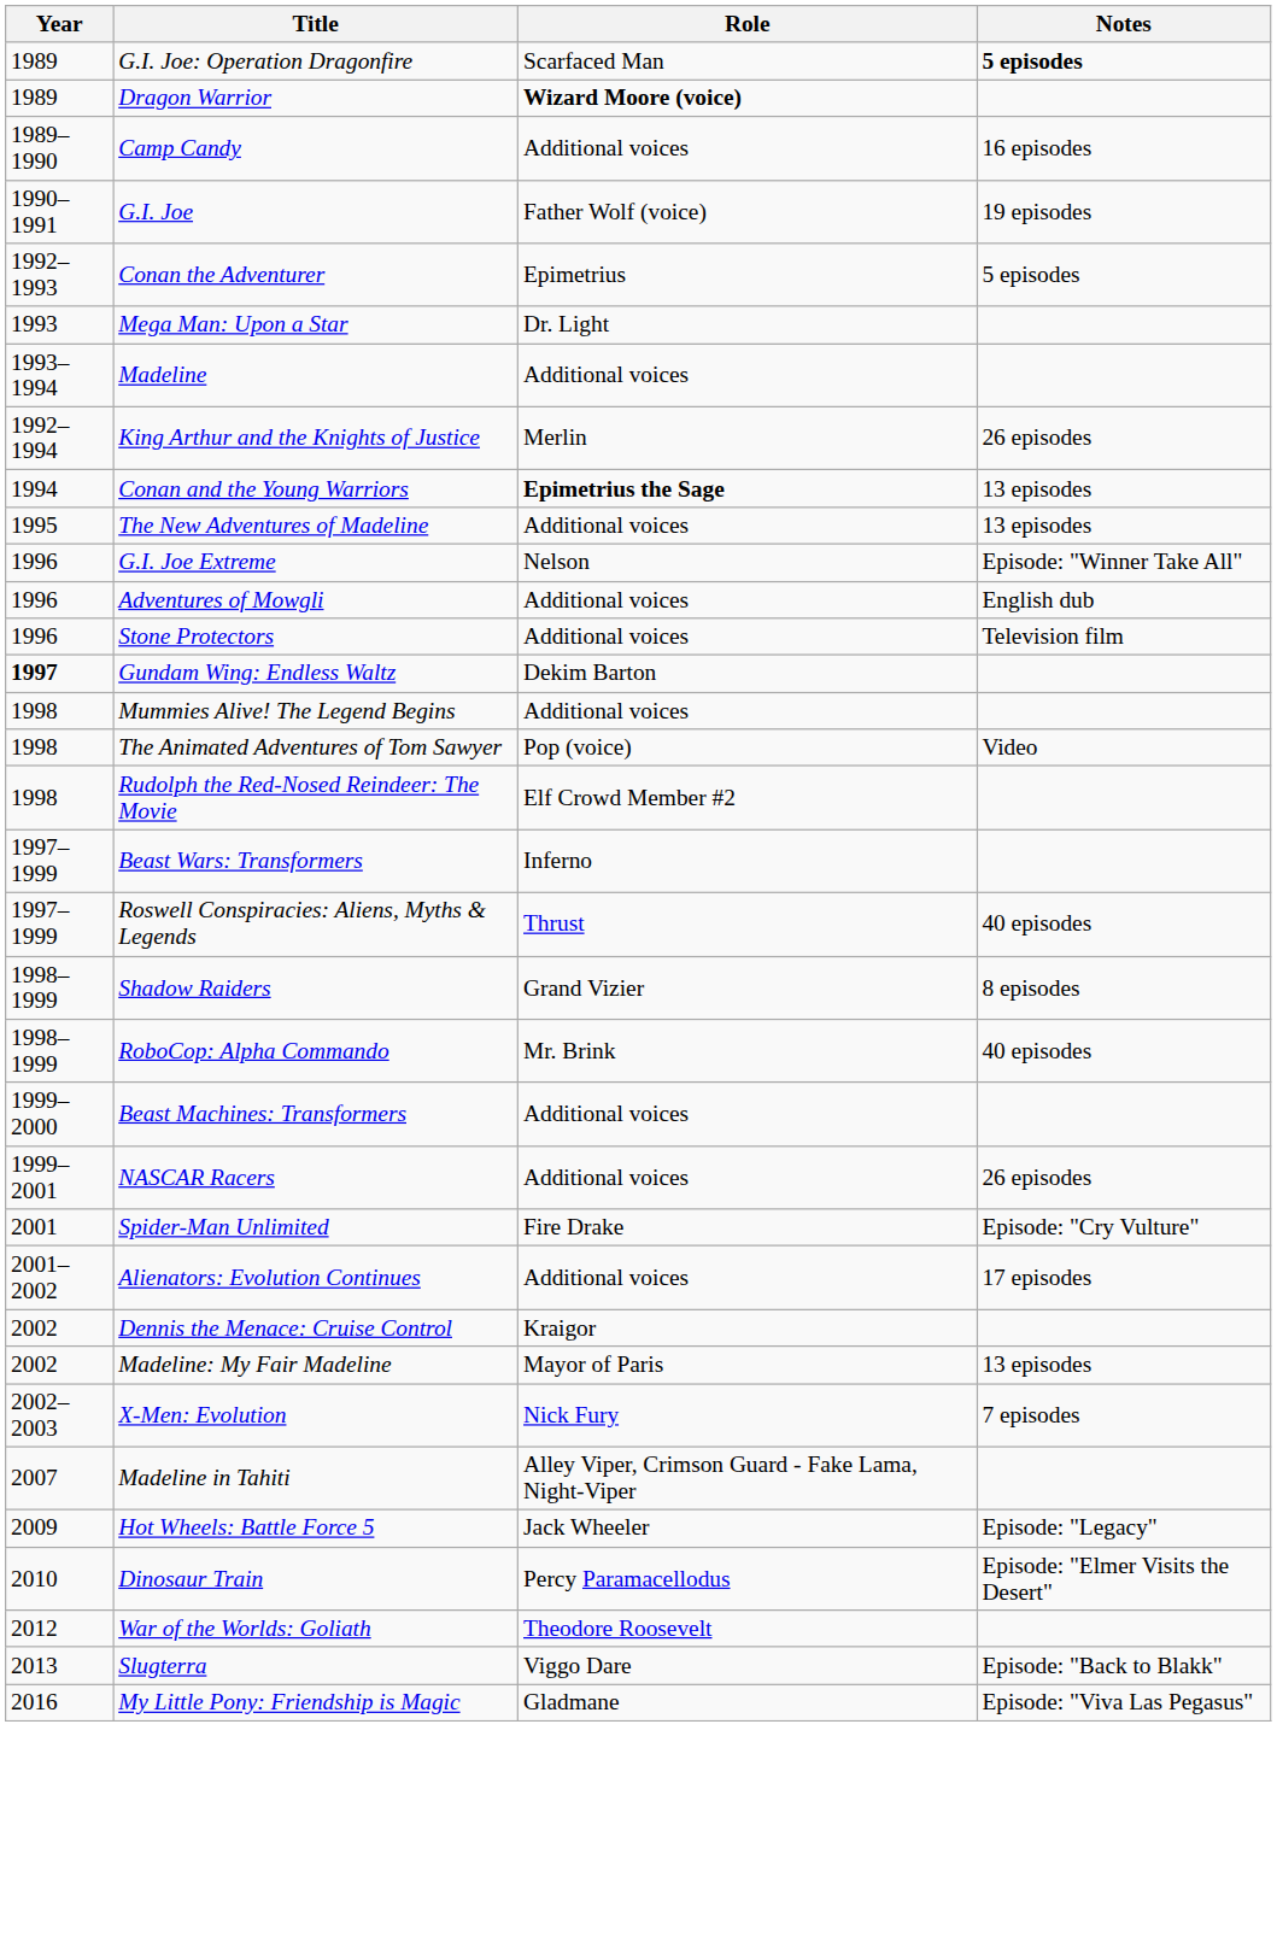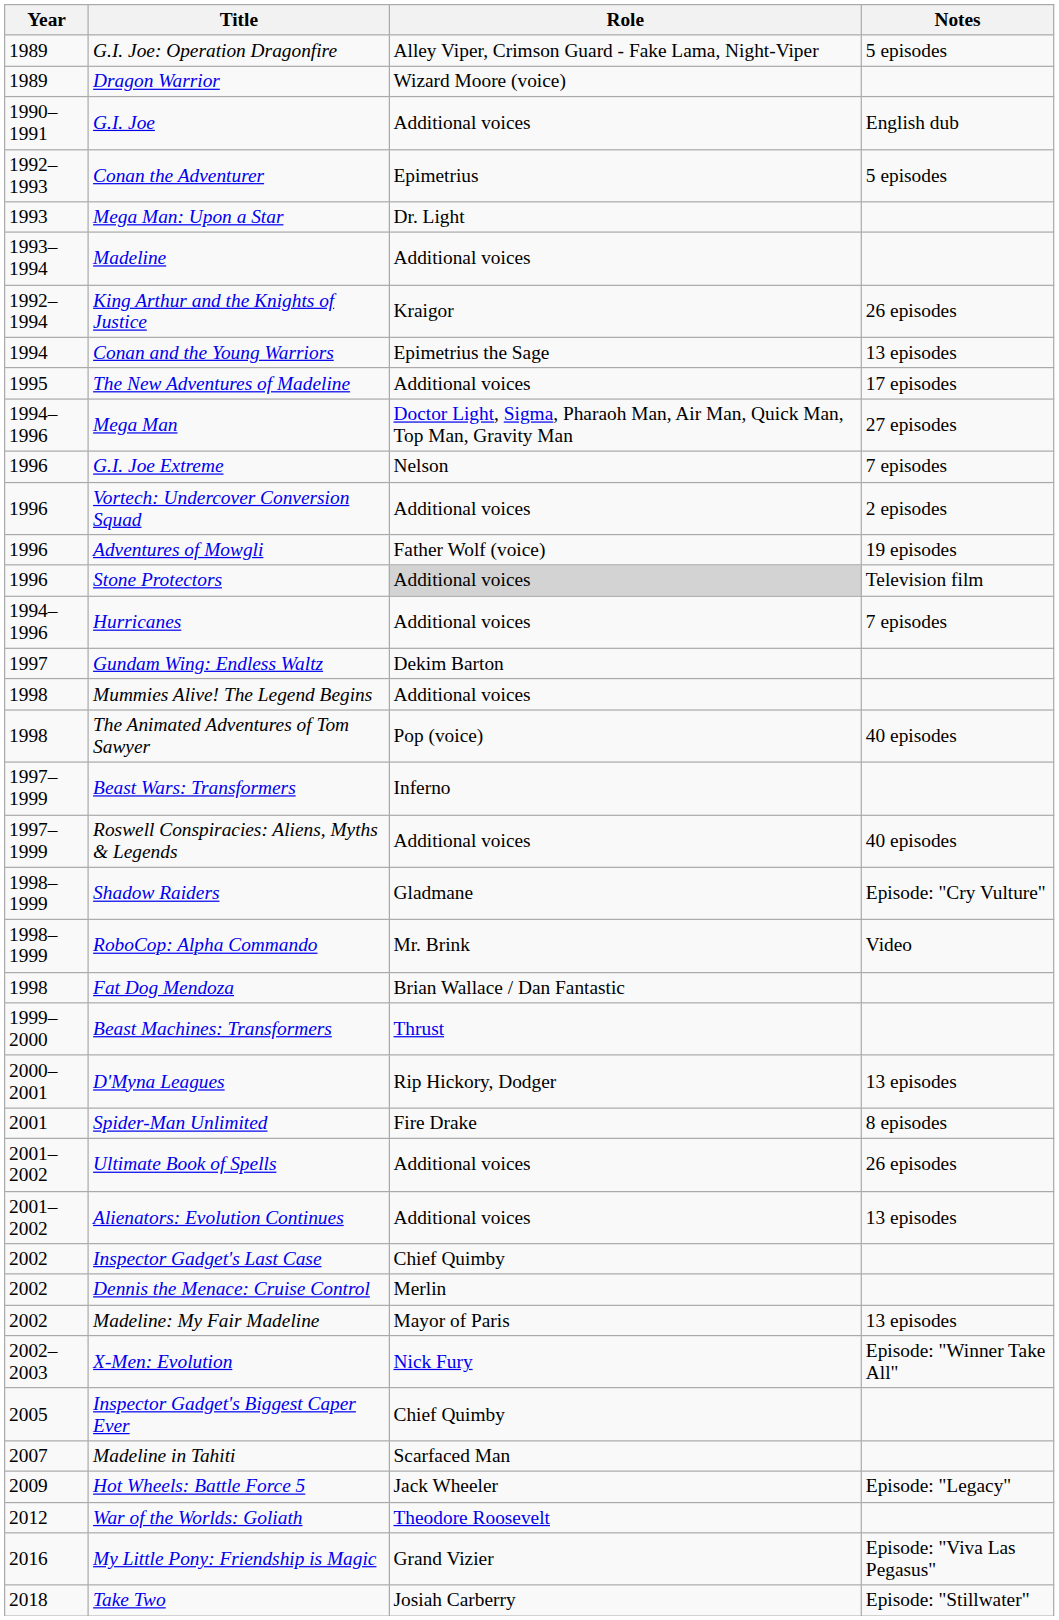 <table class="wikitable sortable plainrowheaders">
 <tr>
 <th scope="col">Year</th>
 <th scope="col">Title</th>
 <th scope="col">Role</th>
 <th scope="col" class="unsortable">Notes</th>
 </tr>
 <tr>
 <td>1989</td>
 <td><em>G.I. Joe: Operation Dragonfire</em></td>
-<td>Scarfaced Man</td>
-<td><strong>5 episodes</strong></td>
+<td>Alley Viper, Crimson Guard - Fake Lama, Night-Viper</td>
+<td>5 episodes</td>
 </tr>
 <tr>
 <td>1989</td>
 <td><em><a href='#'>Dragon Warrior</a></em></td>
-<td><strong>Wizard Moore (voice)</strong></td>
+<td>Wizard Moore (voice)</td>
 <td></td>
-</tr>
-<tr>
-<td>1989–1990</td>
-<td><em><a href='#'>Camp Candy</a></em></td>
-<td>Additional voices</td>
-<td>16 episodes</td>
 </tr>
 <tr>
 <td>1990–1991</td>
 <td><em><a href='#'>G.I. Joe</a></em></td>
-<td>Father Wolf (voice)</td>
-<td>19 episodes</td>
+<td>Additional voices</td>
+<td>English dub</td>
 </tr>
 <tr>
 <td>1992–1993</td>
 <td><em><a href='#'>Conan the Adventurer</a></em></td>
 <td>Epimetrius</td>
 <td>5 episodes</td>
 </tr>
 <tr>
 <td>1993</td>
 <td><em><a href='#'>Mega Man: Upon a Star</a></em></td>
 <td>Dr. Light</td>
 <td></td>
 </tr>
 <tr>
 <td>1993–1994</td>
 <td><em><a href='#'>Madeline</a></em></td>
 <td>Additional voices</td>
 <td></td>
 </tr>
 <tr>
 <td>1992–1994</td>
 <td><em><a href='#'>King Arthur and the Knights of Justice</a></em></td>
-<td>Merlin</td>
+<td>Kraigor</td>
 <td>26 episodes</td>
 </tr>
 <tr>
 <td>1994</td>
 <td><em><a href='#'>Conan and the Young Warriors</a></em></td>
-<td><strong>Epimetrius the Sage</strong></td>
+<td>Epimetrius the Sage</td>
 <td>13 episodes</td>
 </tr>
 <tr>
 <td>1995</td>
 <td data-sort-value="New Adventures of Madeline, The"><em><a href='#'>The New Adventures of Madeline</a></em></td>
 <td>Additional voices</td>
-<td>13 episodes</td>
+<td>17 episodes</td>
+</tr>
+<tr>
+<td>1994–1996</td>
+<td><em><a href='#'>Mega Man</a></em></td>
+<td><a href='#'>Doctor Light</a>, <a href='#'>Sigma</a>, Pharaoh Man, Air Man, Quick Man, Top Man, Gravity Man</td>
+<td>27 episodes</td>
 </tr>
 <tr>
 <td>1996</td>
 <td><em><a href='#'>G.I. Joe Extreme</a></em></td>
 <td>Nelson</td>
-<td>Episode: "Winner Take All"</td>
+<td>7 episodes</td>
+</tr>
+<tr>
+<td>1996</td>
+<td><em><a href='#'>Vortech: Undercover Conversion Squad</a></em></td>
+<td>Additional voices</td>
+<td>2 episodes</td>
 </tr>
 <tr>
 <td>1996</td>
 <td><em><a href='#'>Adventures of Mowgli</a></em></td>
-<td>Additional voices</td>
-<td>English dub</td>
+<td>Father Wolf (voice)</td>
+<td>19 episodes</td>
 </tr>
 <tr>
 <td>1996</td>
 <td><em><a href='#'>Stone Protectors</a></em></td>
-<td>Additional voices</td>
+<td style="background: lightgrey;">Additional voices</td>
 <td>Television film</td>
 </tr>
 <tr>
-<td><strong>1997</strong></td>
+<td>1994–1996</td>
+<td><em><a href='#'>Hurricanes</a></em></td>
+<td>Additional voices</td>
+<td>7 episodes</td>
+</tr>
+<tr>
+<td>1997</td>
 <td><em><a href='#'>Gundam Wing: Endless Waltz</a></em></td>
 <td>Dekim Barton</td>
 <td></td>
 </tr>
 <tr>
 <td>1998</td>
 <td><em>Mummies Alive! The Legend Begins</em></td>
 <td>Additional voices</td>
 <td></td>
 </tr>
 <tr>
 <td>1998</td>
 <td data-sort-value="Animated Adventures of Tom Sawyer, The"><em>The Animated Adventures of Tom Sawyer</em></td>
 <td>Pop (voice)</td>
-<td>Video</td>
-</tr>
-<tr>
-<td>1998</td>
-<td><em><a href='#'>Rudolph the Red-Nosed Reindeer: The Movie</a></em></td>
-<td>Elf Crowd Member #2</td>
-<td></td>
+<td>40 episodes</td>
 </tr>
 <tr>
 <td>1997–1999</td>
 <td><em><a href='#'>Beast Wars: Transformers</a></em></td>
 <td>Inferno</td>
 <td></td>
 </tr>
 <tr>
 <td>1997–1999</td>
 <td><em>Roswell Conspiracies: Aliens, Myths & Legends</em></td>
-<td><a href='#'>Thrust</a></td>
+<td>Additional voices</td>
 <td>40 episodes</td>
 </tr>
 <tr>
 <td>1998–1999</td>
 <td><em><a href='#'>Shadow Raiders</a></em></td>
-<td>Grand Vizier</td>
-<td>8 episodes</td>
+<td>Gladmane</td>
+<td>Episode: "Cry Vulture"</td>
 </tr>
 <tr>
 <td>1998–1999</td>
 <td><em><a href='#'>RoboCop: Alpha Commando</a></em></td>
 <td>Mr. Brink</td>
-<td>40 episodes</td>
+<td>Video</td>
+</tr>
+<tr>
+<td>1998</td>
+<td><em><a href='#'>Fat Dog Mendoza</a></em></td>
+<td>Brian Wallace / Dan Fantastic</td>
+<td></td>
 </tr>
 <tr>
 <td>1999–2000</td>
 <td><em><a href='#'>Beast Machines: Transformers</a></em></td>
-<td>Additional voices</td>
+<td><a href='#'>Thrust</a></td>
 <td></td>
 </tr>
 <tr>
-<td>1999–2001</td>
-<td><em><a href='#'>NASCAR Racers</a></em></td>
-<td>Additional voices</td>
-<td>26 episodes</td>
+<td>2000–2001</td>
+<td><em><a href='#'>D'Myna Leagues</a></em></td>
+<td>Rip Hickory, Dodger</td>
+<td>13 episodes</td>
 </tr>
 <tr>
 <td>2001</td>
 <td><em><a href='#'>Spider-Man Unlimited</a></em></td>
 <td>Fire Drake</td>
-<td>Episode: "Cry Vulture"</td>
+<td>8 episodes</td>
+</tr>
+<tr>
+<td>2001–2002</td>
+<td><em><a href='#'>Ultimate Book of Spells</a></em></td>
+<td>Additional voices</td>
+<td>26 episodes</td>
 </tr>
 <tr>
 <td>2001–2002</td>
 <td><em><a href='#'>Alienators: Evolution Continues</a></em></td>
 <td>Additional voices</td>
-<td>17 episodes</td>
+<td>13 episodes</td>
+</tr>
+<tr>
+<td>2002</td>
+<td><em><a href='#'>Inspector Gadget's Last Case</a></em></td>
+<td>Chief Quimby</td>
+<td></td>
 </tr>
 <tr>
 <td>2002</td>
 <td><em><a href='#'>Dennis the Menace: Cruise Control</a></em></td>
-<td>Kraigor</td>
+<td>Merlin</td>
 <td></td>
 </tr>
 <tr>
 <td>2002</td>
 <td><em>Madeline: My Fair Madeline</em></td>
 <td>Mayor of Paris</td>
 <td>13 episodes</td>
 </tr>
 <tr>
 <td>2002–2003</td>
 <td><em><a href='#'>X-Men: Evolution</a></em></td>
 <td><a href='#'>Nick Fury</a></td>
-<td>7 episodes</td>
+<td>Episode: "Winner Take All"</td>
+</tr>
+<tr>
+<td>2005</td>
+<td><em><a href='#'>Inspector Gadget's Biggest Caper Ever</a></em></td>
+<td>Chief Quimby</td>
+<td></td>
 </tr>
 <tr>
 <td>2007</td>
 <td><em>Madeline in Tahiti</em></td>
-<td>Alley Viper, Crimson Guard - Fake Lama, Night-Viper</td>
+<td>Scarfaced Man</td>
 <td></td>
 </tr>
 <tr>
 <td>2009</td>
 <td><em><a href='#'>Hot Wheels: Battle Force 5</a></em></td>
 <td>Jack Wheeler</td>
 <td>Episode: "Legacy"</td>
 </tr>
 <tr>
-<td>2010</td>
-<td><em><a href='#'>Dinosaur Train</a></em></td>
-<td>Percy <a href='#'>Paramacellodus</a></td>
-<td>Episode: "Elmer Visits the Desert"</td>
-</tr>
-<tr>
 <td>2012</td>
 <td><em><a href='#'>War of the Worlds: Goliath</a></em></td>
 <td><a href='#'>Theodore Roosevelt</a></td>
 <td></td>
 </tr>
 <tr>
-<td>2013</td>
-<td><em><a href='#'>Slugterra</a></em></td>
-<td>Viggo Dare</td>
-<td>Episode: "Back to Blakk"</td>
+<td>2016</td>
+<td><em><a href='#'>My Little Pony: Friendship is Magic</a></em></td>
+<td>Grand Vizier</td>
+<td>Episode: "Viva Las Pegasus"</td>
 </tr>
 <tr>
-<td>2016</td>
-<td><em><a href='#'>My Little Pony: Friendship is Magic</a></em></td>
-<td>Gladmane</td>
-<td>Episode: "Viva Las Pegasus"</td>
+<td>2018</td>
+<td><em><a href='#'>Take Two</a></em></td>
+<td>Josiah Carberry</td>
+<td>Episode: "Stillwater"</td>
 </tr>
 <tr>
 </tr>
 </table>
